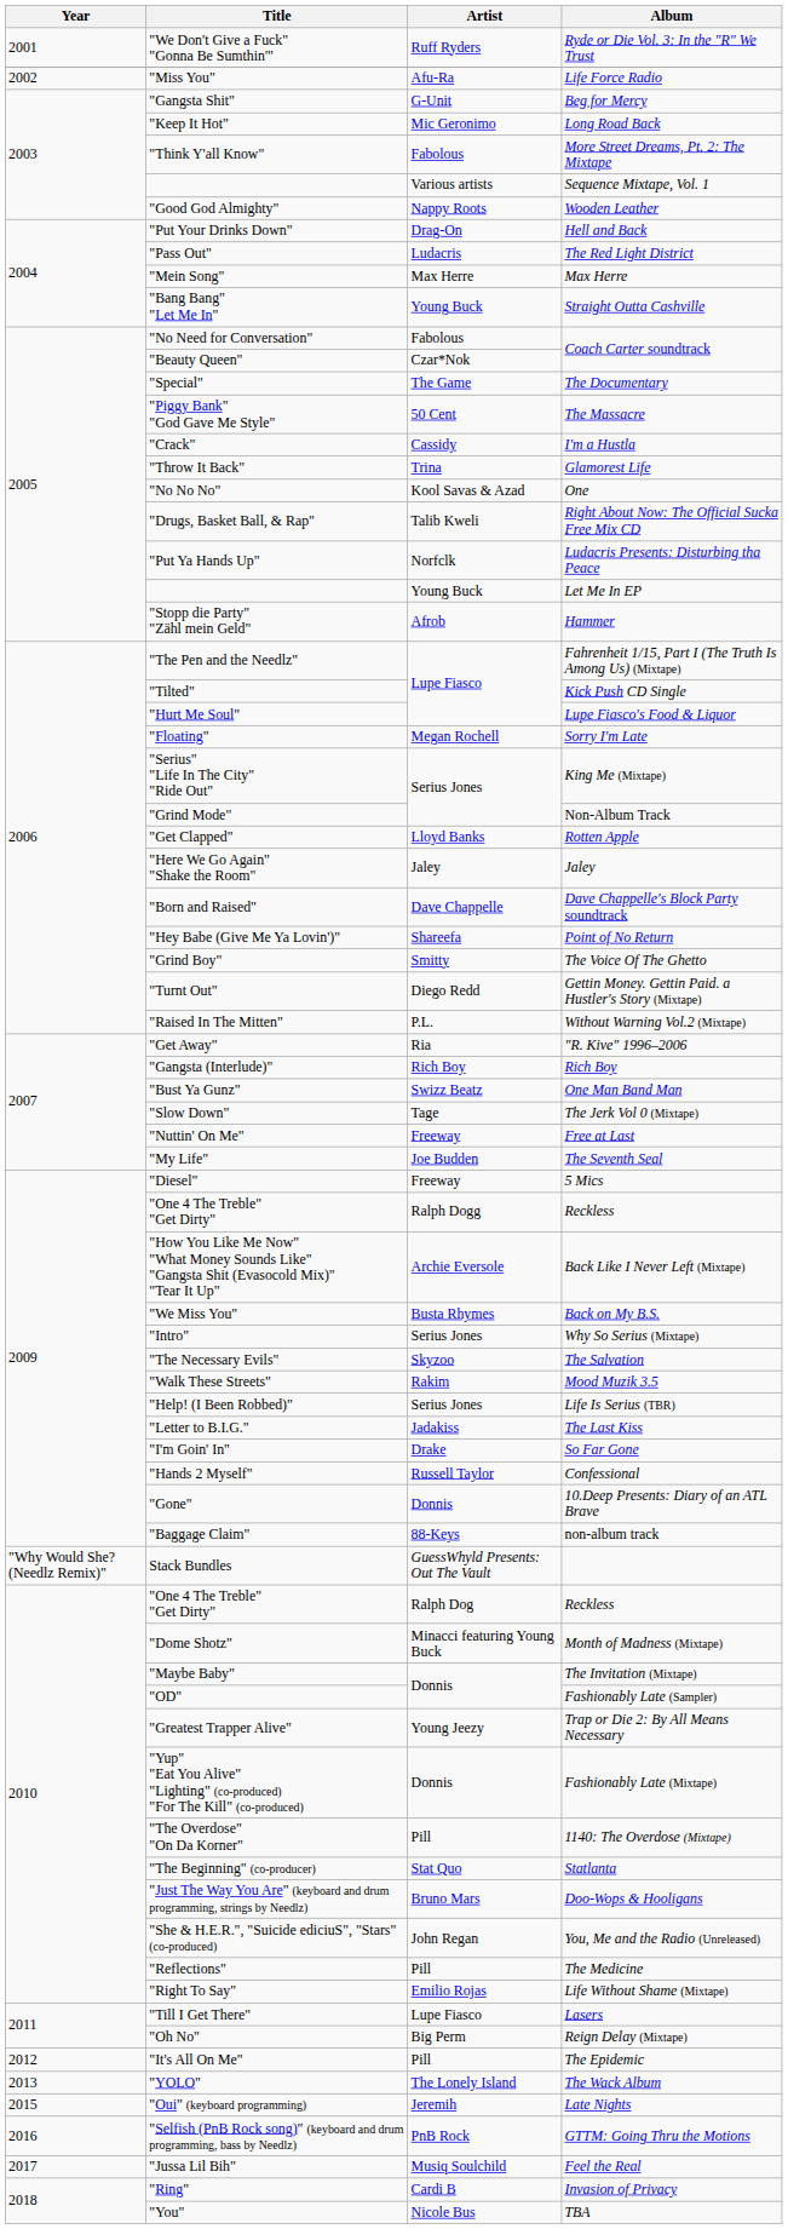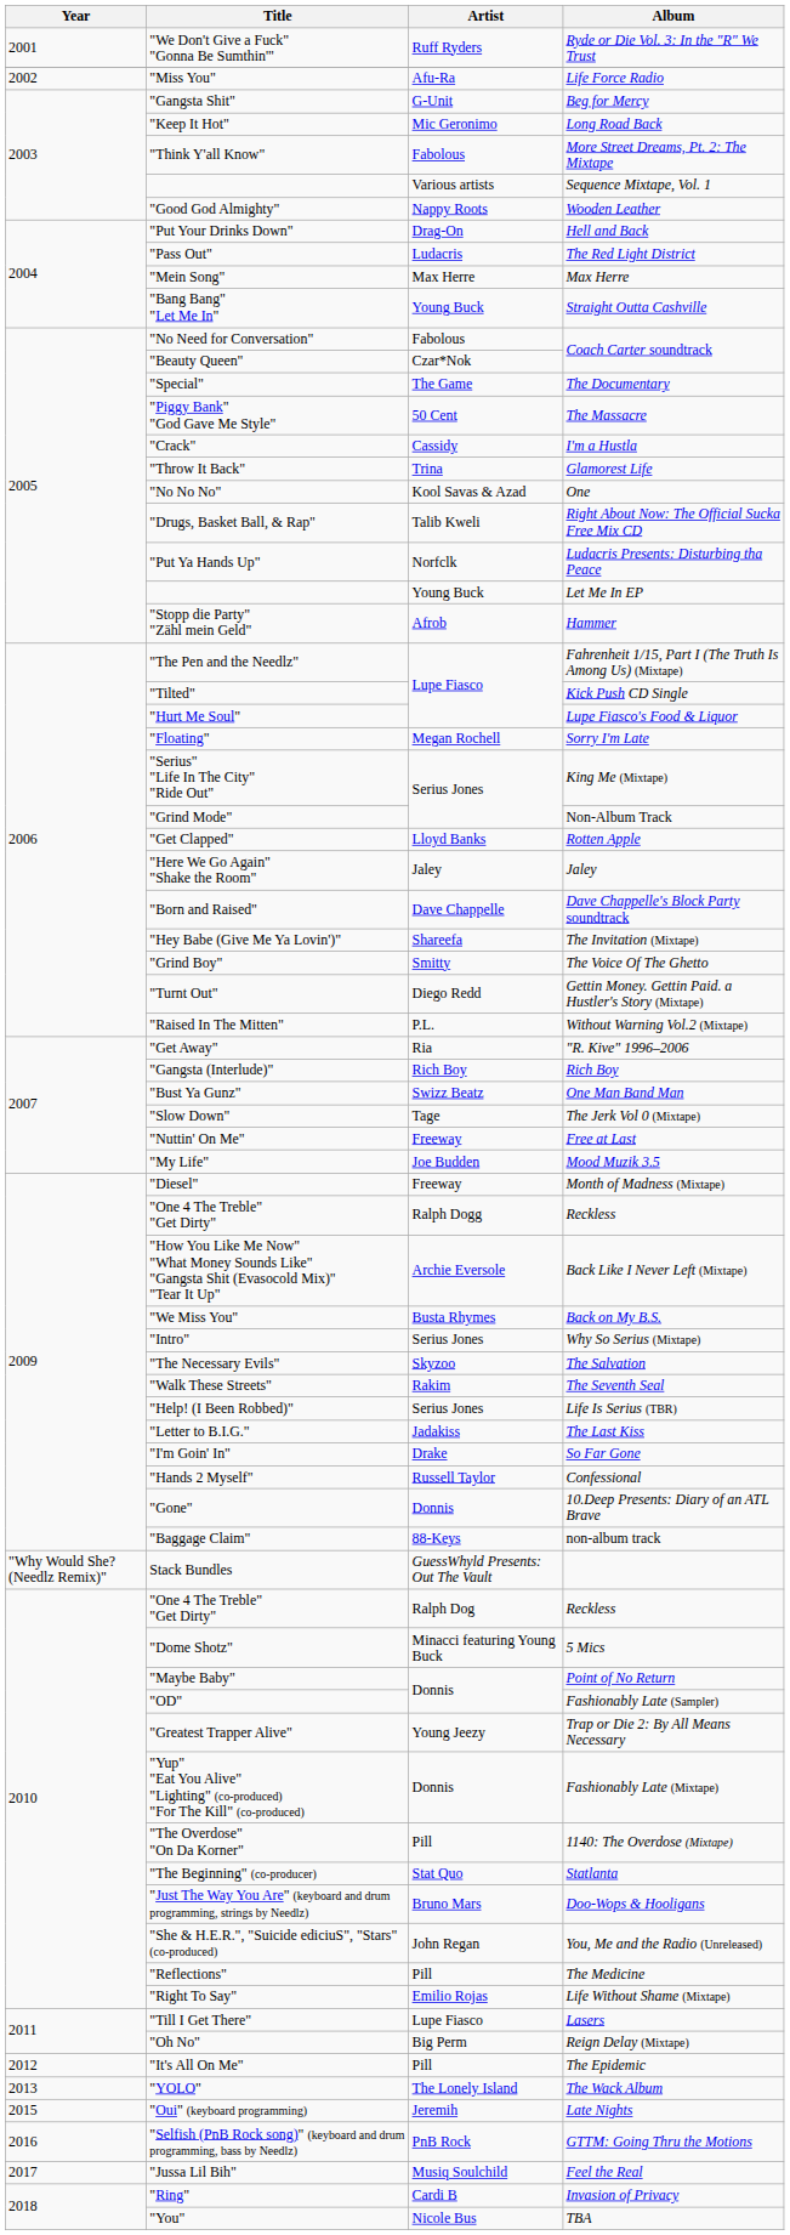 <table class="wikitable">
 <tr>
 <th>Year</th>
 <th>Title</th>
 <th>Artist</th>
 <th>Album</th>
 </tr>
 <tr>
 <td>2001</td>
 <td>"We Don't Give a Fuck"<br>"Gonna Be Sumthin'"</td>
 <td><a href='#'>Ruff Ryders</a></td>
 <td><em><a href='#'>Ryde or Die Vol. 3: In the "R" We Trust</a></em></td>
 </tr>
 <tr>
 </tr>
 <tr>
 <td>2002</td>
 <td>"Miss You"</td>
 <td><a href='#'>Afu-Ra</a></td>
 <td><em><a href='#'>Life Force Radio</a></em></td>
 </tr>
 <tr>
 <td rowspan="5">2003</td>
 <td>"Gangsta Shit"</td>
 <td><a href='#'>G-Unit</a></td>
 <td><em><a href='#'>Beg for Mercy</a></em></td>
 </tr>
 <tr>
 <td>"Keep It Hot"</td>
 <td><a href='#'>Mic Geronimo</a></td>
 <td><em><a href='#'>Long Road Back</a></em></td>
 </tr>
 <tr>
 <td>"Think Y'all Know"</td>
 <td><a href='#'>Fabolous</a></td>
 <td><em><a href='#'>More Street Dreams, Pt. 2: The Mixtape</a></em></td>
 </tr>
 <tr>
 <td></td>
 <td>Various artists</td>
 <td><em>Sequence Mixtape, Vol. 1</em></td>
 </tr>
 <tr>
 <td>"Good God Almighty"</td>
 <td><a href='#'>Nappy Roots</a></td>
 <td><em><a href='#'>Wooden Leather</a></em></td>
 </tr>
 <tr>
 <td rowspan="4">2004</td>
 <td>"Put Your Drinks Down"</td>
 <td><a href='#'>Drag-On</a></td>
 <td><em><a href='#'>Hell and Back</a></em></td>
 </tr>
 <tr>
 <td>"Pass Out"</td>
 <td><a href='#'>Ludacris</a></td>
 <td><em><a href='#'>The Red Light District</a></em></td>
 </tr>
 <tr>
 <td>"Mein Song"</td>
 <td>Max Herre</td>
 <td><em>Max Herre</em></td>
 </tr>
 <tr>
 <td>"Bang Bang"<br>"<a href='#'>Let Me In</a>"</td>
 <td><a href='#'>Young Buck</a></td>
 <td><em><a href='#'>Straight Outta Cashville</a></em></td>
 </tr>
 <tr>
 <td rowspan="11">2005</td>
 <td>"No Need for Conversation"</td>
 <td>Fabolous</td>
 <td rowspan="2"><a href='#'><em>Coach Carter</em> soundtrack</a></td>
 </tr>
 <tr>
 <td>"Beauty Queen"</td>
 <td>Czar*Nok</td>
 </tr>
 <tr>
 <td>"Special"</td>
 <td><a href='#'>The Game</a></td>
 <td><em><a href='#'>The Documentary</a></em></td>
 </tr>
 <tr>
 <td>"<a href='#'>Piggy Bank</a>"<br>"God Gave Me Style"</td>
 <td><a href='#'>50 Cent</a></td>
 <td><em><a href='#'>The Massacre</a></em></td>
 </tr>
 <tr>
 <td>"Crack"</td>
 <td><a href='#'>Cassidy</a></td>
 <td><em><a href='#'>I'm a Hustla</a></em></td>
 </tr>
 <tr>
 <td>"Throw It Back"</td>
 <td><a href='#'>Trina</a></td>
 <td><em><a href='#'>Glamorest Life</a></em></td>
 </tr>
 <tr>
 <td>"No No No"</td>
 <td>Kool Savas & Azad</td>
 <td><em>One</em></td>
 </tr>
 <tr>
 <td>"Drugs, Basket Ball, & Rap"</td>
 <td>Talib Kweli</td>
 <td><em><a href='#'>Right About Now: The Official Sucka Free Mix CD</a></em></td>
 </tr>
 <tr>
 <td>"Put Ya Hands Up"</td>
 <td>Norfclk</td>
 <td><em><a href='#'>Ludacris Presents: Disturbing tha Peace</a></em></td>
 </tr>
 <tr>
 <td></td>
 <td>Young Buck</td>
 <td><em>Let Me In EP</em></td>
 </tr>
 <tr>
 <td>"Stopp die Party"<br>"Zähl mein Geld"</td>
 <td><a href='#'>Afrob</a></td>
 <td><em><a href='#'>Hammer</a></em></td>
 </tr>
 <tr>
 <td rowspan="13">2006</td>
 <td>"The Pen and the Needlz"</td>
 <td rowspan="3"><a href='#'>Lupe Fiasco</a></td>
 <td><em>Fahrenheit 1/15, Part I (The Truth Is Among Us)</em> <small>(Mixtape)</small></td>
 </tr>
 <tr>
 <td>"Tilted"</td>
 <td><em><a href='#'>Kick Push</a> CD Single</em></td>
 </tr>
 <tr>
 <td>"<a href='#'>Hurt Me Soul</a>"</td>
 <td><em><a href='#'>Lupe Fiasco's Food & Liquor</a></em></td>
 </tr>
 <tr>
 <td>"<a href='#'>Floating</a>"</td>
 <td><a href='#'>Megan Rochell</a></td>
 <td><em><a href='#'>Sorry I'm Late</a></em></td>
 </tr>
 <tr>
 <td>"Serius"<br>"Life In The City"<br>"Ride Out"</td>
 <td rowspan="2">Serius Jones</td>
 <td><em>King Me</em> <small>(Mixtape)</small></td>
 </tr>
 <tr>
 <td>"Grind Mode"</td>
 <td>Non-Album Track</td>
 </tr>
 <tr>
 <td>"Get Clapped"</td>
 <td><a href='#'>Lloyd Banks</a></td>
 <td><em><a href='#'>Rotten Apple</a></em></td>
 </tr>
 <tr>
 <td>"Here We Go Again"<br>"Shake the Room"</td>
 <td>Jaley</td>
 <td><em>Jaley</em></td>
 </tr>
 <tr>
 <td>"Born and Raised"</td>
 <td><a href='#'>Dave Chappelle</a></td>
 <td><a href='#'><em>Dave Chappelle's Block Party</em> soundtrack</a></td>
 </tr>
 <tr>
 <td>"Hey Babe (Give Me Ya Lovin')"</td>
 <td><a href='#'>Shareefa</a></td>
-<td><em><a href='#'>Point of No Return</a></em></td>
+<td><em>The Invitation</em> <small>(Mixtape)</small></td>
 </tr>
 <tr>
 <td>"Grind Boy"</td>
 <td><a href='#'>Smitty</a></td>
 <td><em>The Voice Of The Ghetto</em></td>
 </tr>
 <tr>
 <td>"Turnt Out"</td>
 <td>Diego Redd</td>
 <td><em>Gettin Money. Gettin Paid. a Hustler's Story</em> <small>(Mixtape)</small></td>
 </tr>
 <tr>
 <td>"Raised In The Mitten"</td>
 <td>P.L.</td>
 <td><em>Without Warning Vol.2</em> <small>(Mixtape)</small></td>
 </tr>
 <tr>
 <td rowspan="6">2007</td>
 <td>"Get Away"</td>
 <td>Ria</td>
 <td><em>"R. Kive" 1996–2006</em></td>
 </tr>
 <tr>
 <td>"Gangsta (Interlude)"</td>
 <td><a href='#'>Rich Boy</a></td>
 <td><em><a href='#'>Rich Boy</a></em></td>
 </tr>
 <tr>
 <td>"Bust Ya Gunz"</td>
 <td><a href='#'>Swizz Beatz</a></td>
 <td><em><a href='#'>One Man Band Man</a></em></td>
 </tr>
 <tr>
 <td>"Slow Down"</td>
 <td>Tage</td>
 <td><em>The Jerk Vol 0</em> <small>(Mixtape)</small></td>
 </tr>
 <tr>
 <td>"Nuttin' On Me"</td>
 <td><a href='#'>Freeway</a></td>
 <td><em><a href='#'>Free at Last</a></em></td>
 </tr>
 <tr>
 <td>"My Life"</td>
 <td><a href='#'>Joe Budden</a></td>
-<td><em><a href='#'>The Seventh Seal</a></em></td>
+<td><em><a href='#'>Mood Muzik 3.5</a></em></td>
 </tr>
 <tr>
 <td rowspan="13">2009</td>
 <td>"Diesel"</td>
 <td>Freeway</td>
-<td><em>5 Mics</em></td>
+<td><em>Month of Madness</em> <small>(Mixtape)</small></td>
 </tr>
 <tr>
 <td>"One 4 The Treble"<br>"Get Dirty"</td>
 <td>Ralph Dogg</td>
 <td><em>Reckless</em></td>
 </tr>
 <tr>
 <td>"How You Like Me Now"<br>"What Money Sounds Like"<br>"Gangsta Shit (Evasocold Mix)"<br>"Tear It Up"</td>
 <td><a href='#'>Archie Eversole</a></td>
 <td><em>Back Like I Never Left</em> <small>(Mixtape)</small></td>
 </tr>
 <tr>
 <td>"We Miss You"</td>
 <td><a href='#'>Busta Rhymes</a></td>
 <td><em><a href='#'>Back on My B.S.</a></em></td>
 </tr>
 <tr>
 <td>"Intro"</td>
 <td>Serius Jones</td>
 <td><em>Why So Serius</em> <small>(Mixtape)</small></td>
 </tr>
 <tr>
 <td>"The Necessary Evils"</td>
 <td><a href='#'>Skyzoo</a></td>
 <td><em><a href='#'>The Salvation</a></em></td>
 </tr>
 <tr>
 <td>"Walk These Streets"</td>
 <td><a href='#'>Rakim</a></td>
-<td><em><a href='#'>Mood Muzik 3.5</a></em></td>
+<td><em><a href='#'>The Seventh Seal</a></em></td>
 </tr>
 <tr>
 <td>"Help! (I Been Robbed)"</td>
 <td>Serius Jones</td>
 <td><em>Life Is Serius</em> <small>(TBR)</small></td>
 </tr>
 <tr>
 <td>"Letter to B.I.G."</td>
 <td><a href='#'>Jadakiss</a></td>
 <td><em><a href='#'>The Last Kiss</a></em></td>
 </tr>
 <tr>
 <td>"I'm Goin' In"</td>
 <td><a href='#'>Drake</a></td>
 <td><em><a href='#'>So Far Gone</a></em></td>
 </tr>
 <tr>
 <td>"Hands 2 Myself"</td>
 <td><a href='#'>Russell Taylor</a></td>
 <td><em>Confessional</em></td>
 </tr>
 <tr>
 <td>"Gone"</td>
 <td><a href='#'>Donnis</a></td>
 <td><em>10.Deep Presents: Diary of an ATL Brave</em></td>
 </tr>
 <tr>
 <td>"Baggage Claim"</td>
 <td><a href='#'>88-Keys</a></td>
 <td>non-album track</td>
 </tr>
 <tr>
 <td>"Why Would She? (Needlz Remix)"</td>
 <td>Stack Bundles</td>
 <td><em>GuessWhyld Presents: Out The Vault</em></td>
 </tr>
 <tr>
 <td rowspan="12">2010</td>
 <td>"One 4 The Treble"<br>"Get Dirty"</td>
 <td>Ralph Dog</td>
 <td><em>Reckless</em></td>
 </tr>
 <tr>
 <td>"Dome Shotz"</td>
 <td>Minacci featuring Young Buck</td>
-<td><em>Month of Madness</em> <small>(Mixtape)</small></td>
+<td><em>5 Mics</em></td>
 </tr>
 <tr>
 <td>"Maybe Baby"</td>
 <td rowspan="2">Donnis</td>
-<td><em>The Invitation</em> <small>(Mixtape)</small></td>
+<td><em><a href='#'>Point of No Return</a></em></td>
 </tr>
 <tr>
 <td>"OD"</td>
 <td><em>Fashionably Late</em> <small>(Sampler)</small></td>
 </tr>
 <tr>
 <td>"Greatest Trapper Alive"</td>
 <td>Young Jeezy</td>
 <td><em>Trap or Die 2: By All Means Necessary</em></td>
 </tr>
 <tr>
 <td>"Yup"<br>"Eat You Alive"<br>"Lighting" <small>(co-produced)</small><br>"For The Kill" <small>(co-produced)</small></td>
 <td>Donnis</td>
 <td><em>Fashionably Late</em> <small>(Mixtape)</small></td>
 </tr>
 <tr>
 <td>"The Overdose"<br>"On Da Korner"</td>
 <td>Pill</td>
 <td><em>1140: The Overdose <small>(Mixtape)</small></em></td>
 </tr>
 <tr>
 <td>"The Beginning" <small>(co-producer)</small></td>
 <td><a href='#'>Stat Quo</a></td>
 <td><em><a href='#'>Statlanta</a></em></td>
 </tr>
 <tr>
 <td>"<a href='#'>Just The Way You Are</a>" <small>(keyboard and drum programming, strings by Needlz)</small></td>
 <td><a href='#'>Bruno Mars</a></td>
 <td><em><a href='#'>Doo-Wops & Hooligans</a></em></td>
 </tr>
 <tr>
 <td>"She & H.E.R.", "Suicide ediciuS", "Stars" <small>(co-produced)</small></td>
 <td>John Regan</td>
 <td><em>You, Me and the Radio</em> <small>(Unreleased)</small></td>
 </tr>
 <tr>
 <td>"Reflections"</td>
 <td>Pill</td>
 <td><em>The Medicine</em></td>
 </tr>
 <tr>
 <td>"Right To Say"</td>
 <td><a href='#'>Emilio Rojas</a></td>
 <td><em>Life Without Shame</em> <small>(Mixtape)</small></td>
 </tr>
 <tr>
 <td rowspan="2">2011</td>
 <td>"Till I Get There"</td>
 <td>Lupe Fiasco</td>
 <td><em><a href='#'>Lasers</a></em></td>
 </tr>
 <tr>
 <td>"Oh No"</td>
 <td>Big Perm</td>
 <td><em>Reign Delay</em> <small>(Mixtape)</small></td>
 </tr>
 <tr>
 <td rowspan="1">2012</td>
 <td>"It's All On Me"</td>
 <td>Pill</td>
 <td><em>The Epidemic</em></td>
 </tr>
 <tr>
 <td rowspan="1">2013</td>
 <td>"<a href='#'>YOLO</a>"</td>
 <td><a href='#'>The Lonely Island</a></td>
 <td><em><a href='#'>The Wack Album</a></em></td>
 </tr>
 <tr>
 <td rowspan="1">2015</td>
 <td>"<a href='#'>Oui</a>" <small>(keyboard programming)</small></td>
 <td><a href='#'>Jeremih</a></td>
 <td><em><a href='#'>Late Nights</a></em></td>
 </tr>
 <tr>
 <td rowspan="1">2016</td>
 <td>"<a href='#'>Selfish (PnB Rock song)</a>" <small>(keyboard and drum programming, bass by Needlz)</small></td>
 <td><a href='#'>PnB Rock</a></td>
 <td><em><a href='#'>GTTM: Going Thru the Motions</a></em></td>
 </tr>
 <tr>
 <td rowspan="1">2017</td>
 <td>"Jussa Lil Bih"</td>
 <td><a href='#'>Musiq Soulchild</a></td>
 <td><em><a href='#'>Feel the Real</a></em></td>
 </tr>
 <tr>
 <td rowspan="2">2018</td>
 <td>"<a href='#'>Ring</a>" <br></td>
 <td><a href='#'>Cardi B</a></td>
 <td><em><a href='#'>Invasion of Privacy</a></em></td>
 </tr>
 <tr>
 <td>"You"</td>
 <td><a href='#'>Nicole Bus</a></td>
 <td><em>TBA</em></td>
 </tr>
 </table>
